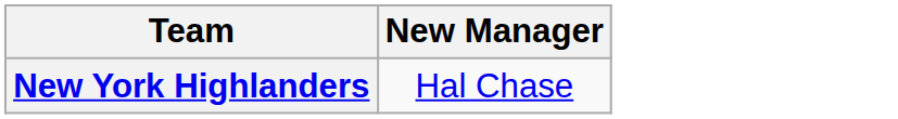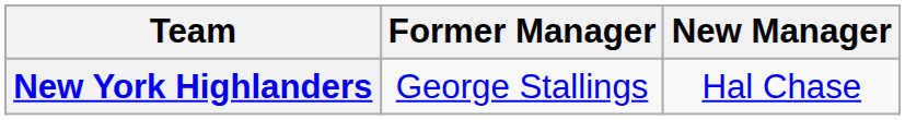 <table class="wikitable plainrowheaders" style="text-align:center;">
 <tr>
 <th>Team</th>
+<th>Former Manager</th>
 <th>New Manager</th>
 </tr>
 <tr>
 <th scope="row" style="text-align:center;"><a href='#'>New York Highlanders</a></th>
+<td><a href='#'>George Stallings</a></td>
 <td><a href='#'>Hal Chase</a></td>
 </tr>
 </table>
